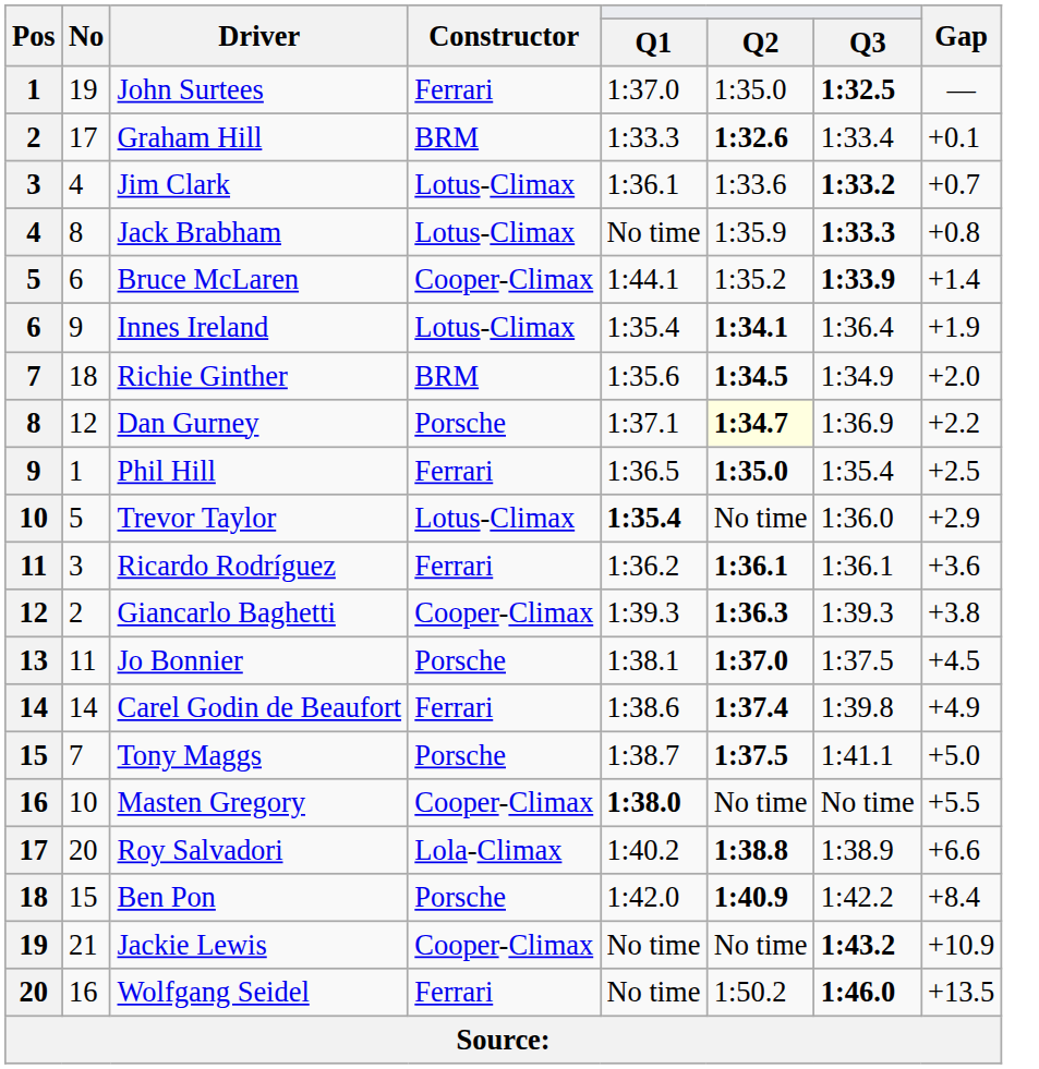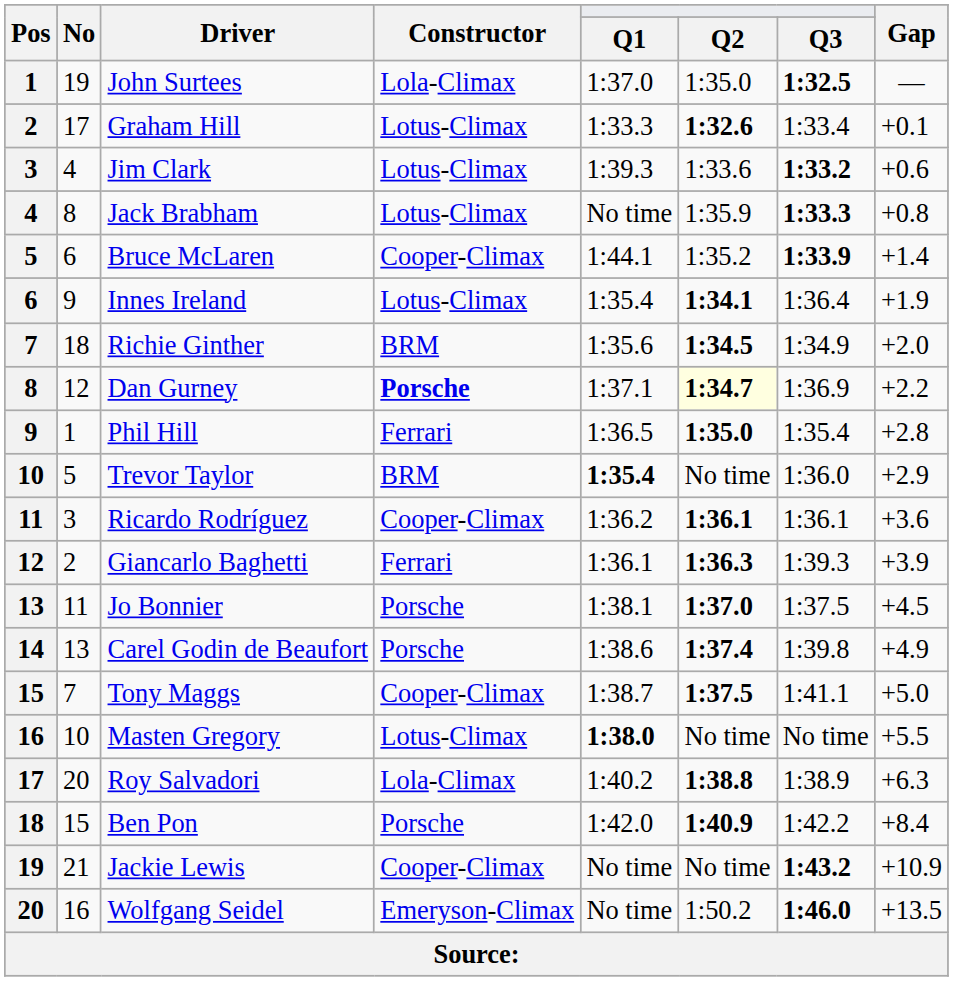 <table class="wikitable sortable" style="font-size: 95%;">
 <tr>
 <th rowspan="2">Pos</th>
 <th rowspan="2">No</th>
 <th rowspan="2">Driver</th>
 <th rowspan="2">Constructor</th>
 <th colspan="3" style="background:#eaecf0; text-align:center;"></th>
 <th rowspan="2">Gap</th>
 </tr>
 <tr>
 <th>Q1</th>
 <th>Q2</th>
 <th>Q3</th>
 </tr>
 <tr>
 <th>1</th>
 <td>19</td>
 <td> <a href='#'>John Surtees</a></td>
-<td><a href='#'>Ferrari</a></td>
+<td><a href='#'>Lola</a>-<a href='#'>Climax</a></td>
 <td>1:37.0</td>
 <td>1:35.0</td>
 <td><strong>1:32.5</strong></td>
 <td align="center">—</td>
 </tr>
 <tr>
 <th>2</th>
 <td>17</td>
 <td> <a href='#'>Graham Hill</a></td>
-<td><a href='#'>BRM</a></td>
+<td><a href='#'>Lotus</a>-<a href='#'>Climax</a></td>
 <td>1:33.3</td>
 <td><strong>1:32.6</strong></td>
 <td>1:33.4</td>
 <td>+0.1</td>
 </tr>
 <tr>
 <th>3</th>
 <td>4</td>
 <td> <a href='#'>Jim Clark</a></td>
 <td><a href='#'>Lotus</a>-<a href='#'>Climax</a></td>
-<td>1:36.1</td>
+<td>1:39.3</td>
 <td>1:33.6</td>
 <td><strong>1:33.2</strong></td>
-<td>+0.7</td>
+<td>+0.6</td>
 </tr>
 <tr>
 <th>4</th>
 <td>8</td>
 <td> <a href='#'>Jack Brabham</a></td>
 <td><a href='#'>Lotus</a>-<a href='#'>Climax</a></td>
 <td>No time</td>
 <td>1:35.9</td>
 <td><strong>1:33.3</strong></td>
 <td>+0.8</td>
 </tr>
 <tr>
 <th>5</th>
 <td>6</td>
 <td> <a href='#'>Bruce McLaren</a></td>
 <td><a href='#'>Cooper</a>-<a href='#'>Climax</a></td>
 <td>1:44.1</td>
 <td>1:35.2</td>
 <td><strong>1:33.9</strong></td>
 <td>+1.4</td>
 </tr>
 <tr>
 <th>6</th>
 <td>9</td>
 <td> <a href='#'>Innes Ireland</a></td>
 <td><a href='#'>Lotus</a>-<a href='#'>Climax</a></td>
 <td>1:35.4</td>
 <td><strong>1:34.1</strong></td>
 <td>1:36.4</td>
 <td>+1.9</td>
 </tr>
 <tr>
 <th>7</th>
 <td>18</td>
 <td> <a href='#'>Richie Ginther</a></td>
 <td><a href='#'>BRM</a></td>
 <td>1:35.6</td>
 <td><strong>1:34.5</strong></td>
 <td>1:34.9</td>
 <td>+2.0</td>
 </tr>
 <tr>
 <th>8</th>
 <td>12</td>
 <td> <a href='#'>Dan Gurney</a></td>
-<td><a href='#'>Porsche</a></td>
+<td><strong><a href='#'>Porsche</a></strong></td>
 <td>1:37.1</td>
 <td style="background: lightyellow;"><strong>1:34.7</strong></td>
 <td>1:36.9</td>
 <td>+2.2</td>
 </tr>
 <tr>
 <th>9</th>
 <td>1</td>
 <td> <a href='#'>Phil Hill</a></td>
 <td><a href='#'>Ferrari</a></td>
 <td>1:36.5</td>
 <td><strong>1:35.0</strong></td>
 <td>1:35.4</td>
-<td>+2.5</td>
+<td>+2.8</td>
 </tr>
 <tr>
 <th>10</th>
 <td>5</td>
 <td> <a href='#'>Trevor Taylor</a></td>
-<td><a href='#'>Lotus</a>-<a href='#'>Climax</a></td>
+<td><a href='#'>BRM</a></td>
 <td><strong>1:35.4</strong></td>
 <td>No time</td>
 <td>1:36.0</td>
 <td>+2.9</td>
 </tr>
 <tr>
 <th>11</th>
 <td>3</td>
 <td> <a href='#'>Ricardo Rodríguez</a></td>
-<td><a href='#'>Ferrari</a></td>
+<td><a href='#'>Cooper</a>-<a href='#'>Climax</a></td>
 <td>1:36.2</td>
 <td><strong>1:36.1</strong></td>
 <td>1:36.1</td>
 <td>+3.6</td>
 </tr>
 <tr>
 <th>12</th>
 <td>2</td>
 <td> <a href='#'>Giancarlo Baghetti</a></td>
-<td><a href='#'>Cooper</a>-<a href='#'>Climax</a></td>
-<td>1:39.3</td>
+<td><a href='#'>Ferrari</a></td>
+<td>1:36.1</td>
 <td><strong>1:36.3</strong></td>
 <td>1:39.3</td>
-<td>+3.8</td>
+<td>+3.9</td>
 </tr>
 <tr>
 <th>13</th>
 <td>11</td>
 <td> <a href='#'>Jo Bonnier</a></td>
 <td><a href='#'>Porsche</a></td>
 <td>1:38.1</td>
 <td><strong>1:37.0</strong></td>
 <td>1:37.5</td>
 <td>+4.5</td>
 </tr>
 <tr>
 <th>14</th>
-<td>14</td>
+<td>13</td>
 <td> <a href='#'>Carel Godin de Beaufort</a></td>
-<td><a href='#'>Ferrari</a></td>
+<td><a href='#'>Porsche</a></td>
 <td>1:38.6</td>
 <td><strong>1:37.4</strong></td>
 <td>1:39.8</td>
 <td>+4.9</td>
 </tr>
 <tr>
 <th>15</th>
 <td>7</td>
 <td> <a href='#'>Tony Maggs</a></td>
-<td><a href='#'>Porsche</a></td>
+<td><a href='#'>Cooper</a>-<a href='#'>Climax</a></td>
 <td>1:38.7</td>
 <td><strong>1:37.5</strong></td>
 <td>1:41.1</td>
 <td>+5.0</td>
 </tr>
 <tr>
 <th>16</th>
 <td>10</td>
 <td> <a href='#'>Masten Gregory</a></td>
-<td><a href='#'>Cooper</a>-<a href='#'>Climax</a></td>
+<td><a href='#'>Lotus</a>-<a href='#'>Climax</a></td>
 <td><strong>1:38.0</strong></td>
 <td>No time</td>
 <td>No time</td>
 <td>+5.5</td>
 </tr>
 <tr>
 <th>17</th>
 <td>20</td>
 <td> <a href='#'>Roy Salvadori</a></td>
 <td><a href='#'>Lola</a>-<a href='#'>Climax</a></td>
 <td>1:40.2</td>
 <td><strong>1:38.8</strong></td>
 <td>1:38.9</td>
-<td>+6.6</td>
+<td>+6.3</td>
 </tr>
 <tr>
 <th>18</th>
 <td>15</td>
 <td> <a href='#'>Ben Pon</a></td>
 <td><a href='#'>Porsche</a></td>
 <td>1:42.0</td>
 <td><strong>1:40.9</strong></td>
 <td>1:42.2</td>
 <td>+8.4</td>
 </tr>
 <tr>
 <th>19</th>
 <td>21</td>
 <td> <a href='#'>Jackie Lewis</a></td>
 <td><a href='#'>Cooper</a>-<a href='#'>Climax</a></td>
 <td>No time</td>
 <td>No time</td>
 <td><strong>1:43.2</strong></td>
 <td>+10.9</td>
 </tr>
 <tr>
 <th>20</th>
 <td>16</td>
 <td> <a href='#'>Wolfgang Seidel</a></td>
-<td><a href='#'>Ferrari</a></td>
+<td><a href='#'>Emeryson</a>-<a href='#'>Climax</a></td>
 <td>No time</td>
 <td>1:50.2</td>
 <td><strong>1:46.0</strong></td>
 <td>+13.5</td>
 </tr>
 <tr>
 <th colspan="8">Source:</th>
 </tr>
 </table>
